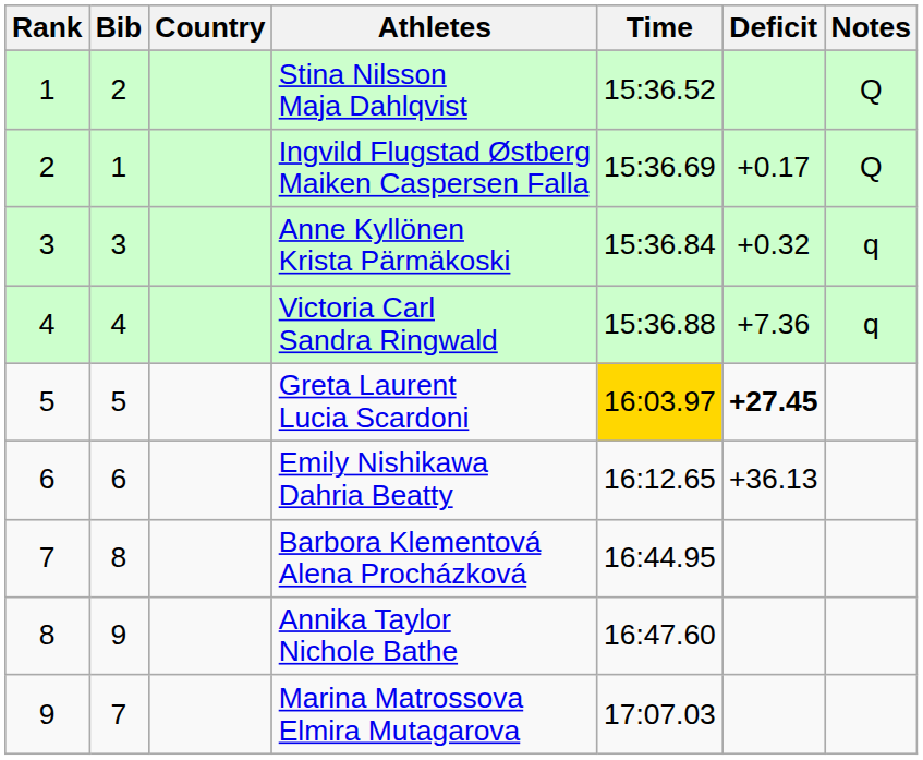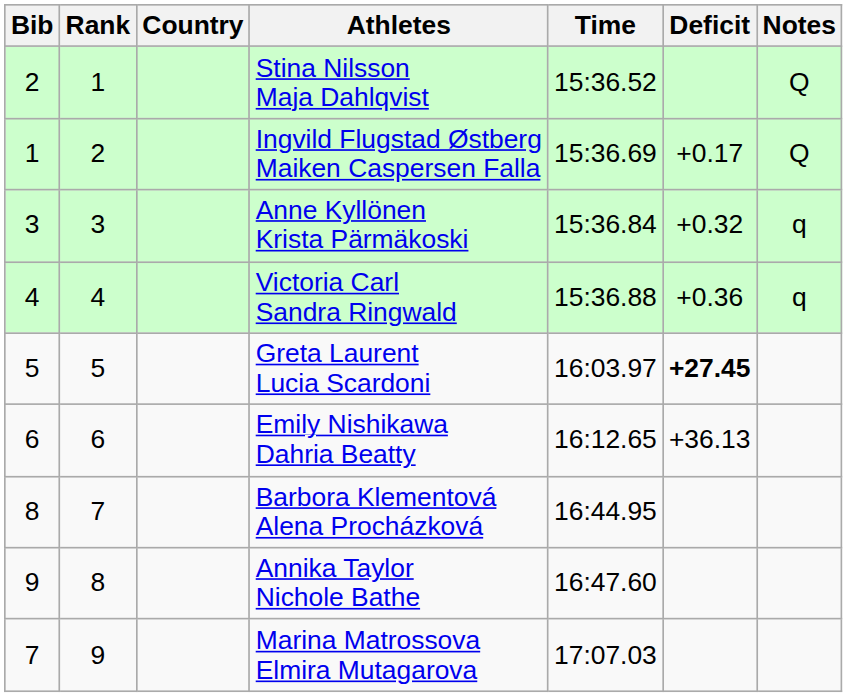 <table class="wikitable sortable" style="text-align:center">
 <tr>
+<th>Bib</th>
 <th>Rank</th>
-<th>Bib</th>
 <th>Country</th>
 <th>Athletes</th>
 <th>Time</th>
 <th>Deficit</th>
 <th>Notes</th>
 </tr>
 <tr bgcolor=ccffcc>
+<td>2</td>
 <td>1</td>
-<td>2</td>
 <td align=left></td>
 <td align=left><a href='#'>Stina Nilsson</a><br><a href='#'>Maja Dahlqvist</a></td>
 <td>15:36.52</td>
 <td></td>
 <td>Q</td>
 </tr>
 <tr bgcolor=ccffcc>
+<td>1</td>
 <td>2</td>
-<td>1</td>
 <td align=left></td>
 <td align=left><a href='#'>Ingvild Flugstad Østberg</a><br><a href='#'>Maiken Caspersen Falla</a></td>
 <td>15:36.69</td>
 <td>+0.17</td>
 <td>Q</td>
 </tr>
 <tr bgcolor=ccffcc>
 <td>3</td>
 <td>3</td>
 <td align=left></td>
 <td align=left><a href='#'>Anne Kyllönen</a><br><a href='#'>Krista Pärmäkoski</a></td>
 <td>15:36.84</td>
 <td>+0.32</td>
 <td>q</td>
 </tr>
 <tr bgcolor=ccffcc>
 <td>4</td>
 <td>4</td>
 <td align=left></td>
 <td align=left><a href='#'>Victoria Carl</a><br><a href='#'>Sandra Ringwald</a></td>
 <td>15:36.88</td>
-<td>+7.36</td>
+<td>+0.36</td>
 <td>q</td>
 </tr>
 <tr>
 <td>5</td>
 <td>5</td>
 <td align=left></td>
 <td align=left><a href='#'>Greta Laurent</a><br><a href='#'>Lucia Scardoni</a></td>
-<td style="background: gold;">16:03.97</td>
+<td>16:03.97</td>
 <td><strong>+27.45</strong></td>
 <td></td>
 </tr>
 <tr>
 <td>6</td>
 <td>6</td>
 <td align=left></td>
 <td align=left><a href='#'>Emily Nishikawa</a><br><a href='#'>Dahria Beatty</a></td>
 <td>16:12.65</td>
 <td>+36.13</td>
 <td></td>
 </tr>
 <tr>
+<td>8</td>
 <td>7</td>
-<td>8</td>
 <td align=left></td>
 <td align=left><a href='#'>Barbora Klementová</a><br><a href='#'>Alena Procházková</a></td>
 <td>16:44.95</td>
 <td></td>
 <td></td>
 </tr>
 <tr>
+<td>9</td>
 <td>8</td>
-<td>9</td>
 <td align=left></td>
 <td align=left><a href='#'>Annika Taylor</a><br><a href='#'>Nichole Bathe</a></td>
 <td>16:47.60</td>
 <td></td>
 <td></td>
 </tr>
 <tr>
+<td>7</td>
 <td>9</td>
-<td>7</td>
 <td align=left></td>
 <td align=left><a href='#'>Marina Matrossova</a><br><a href='#'>Elmira Mutagarova</a></td>
 <td>17:07.03</td>
 <td></td>
 <td></td>
 </tr>
 </table>
